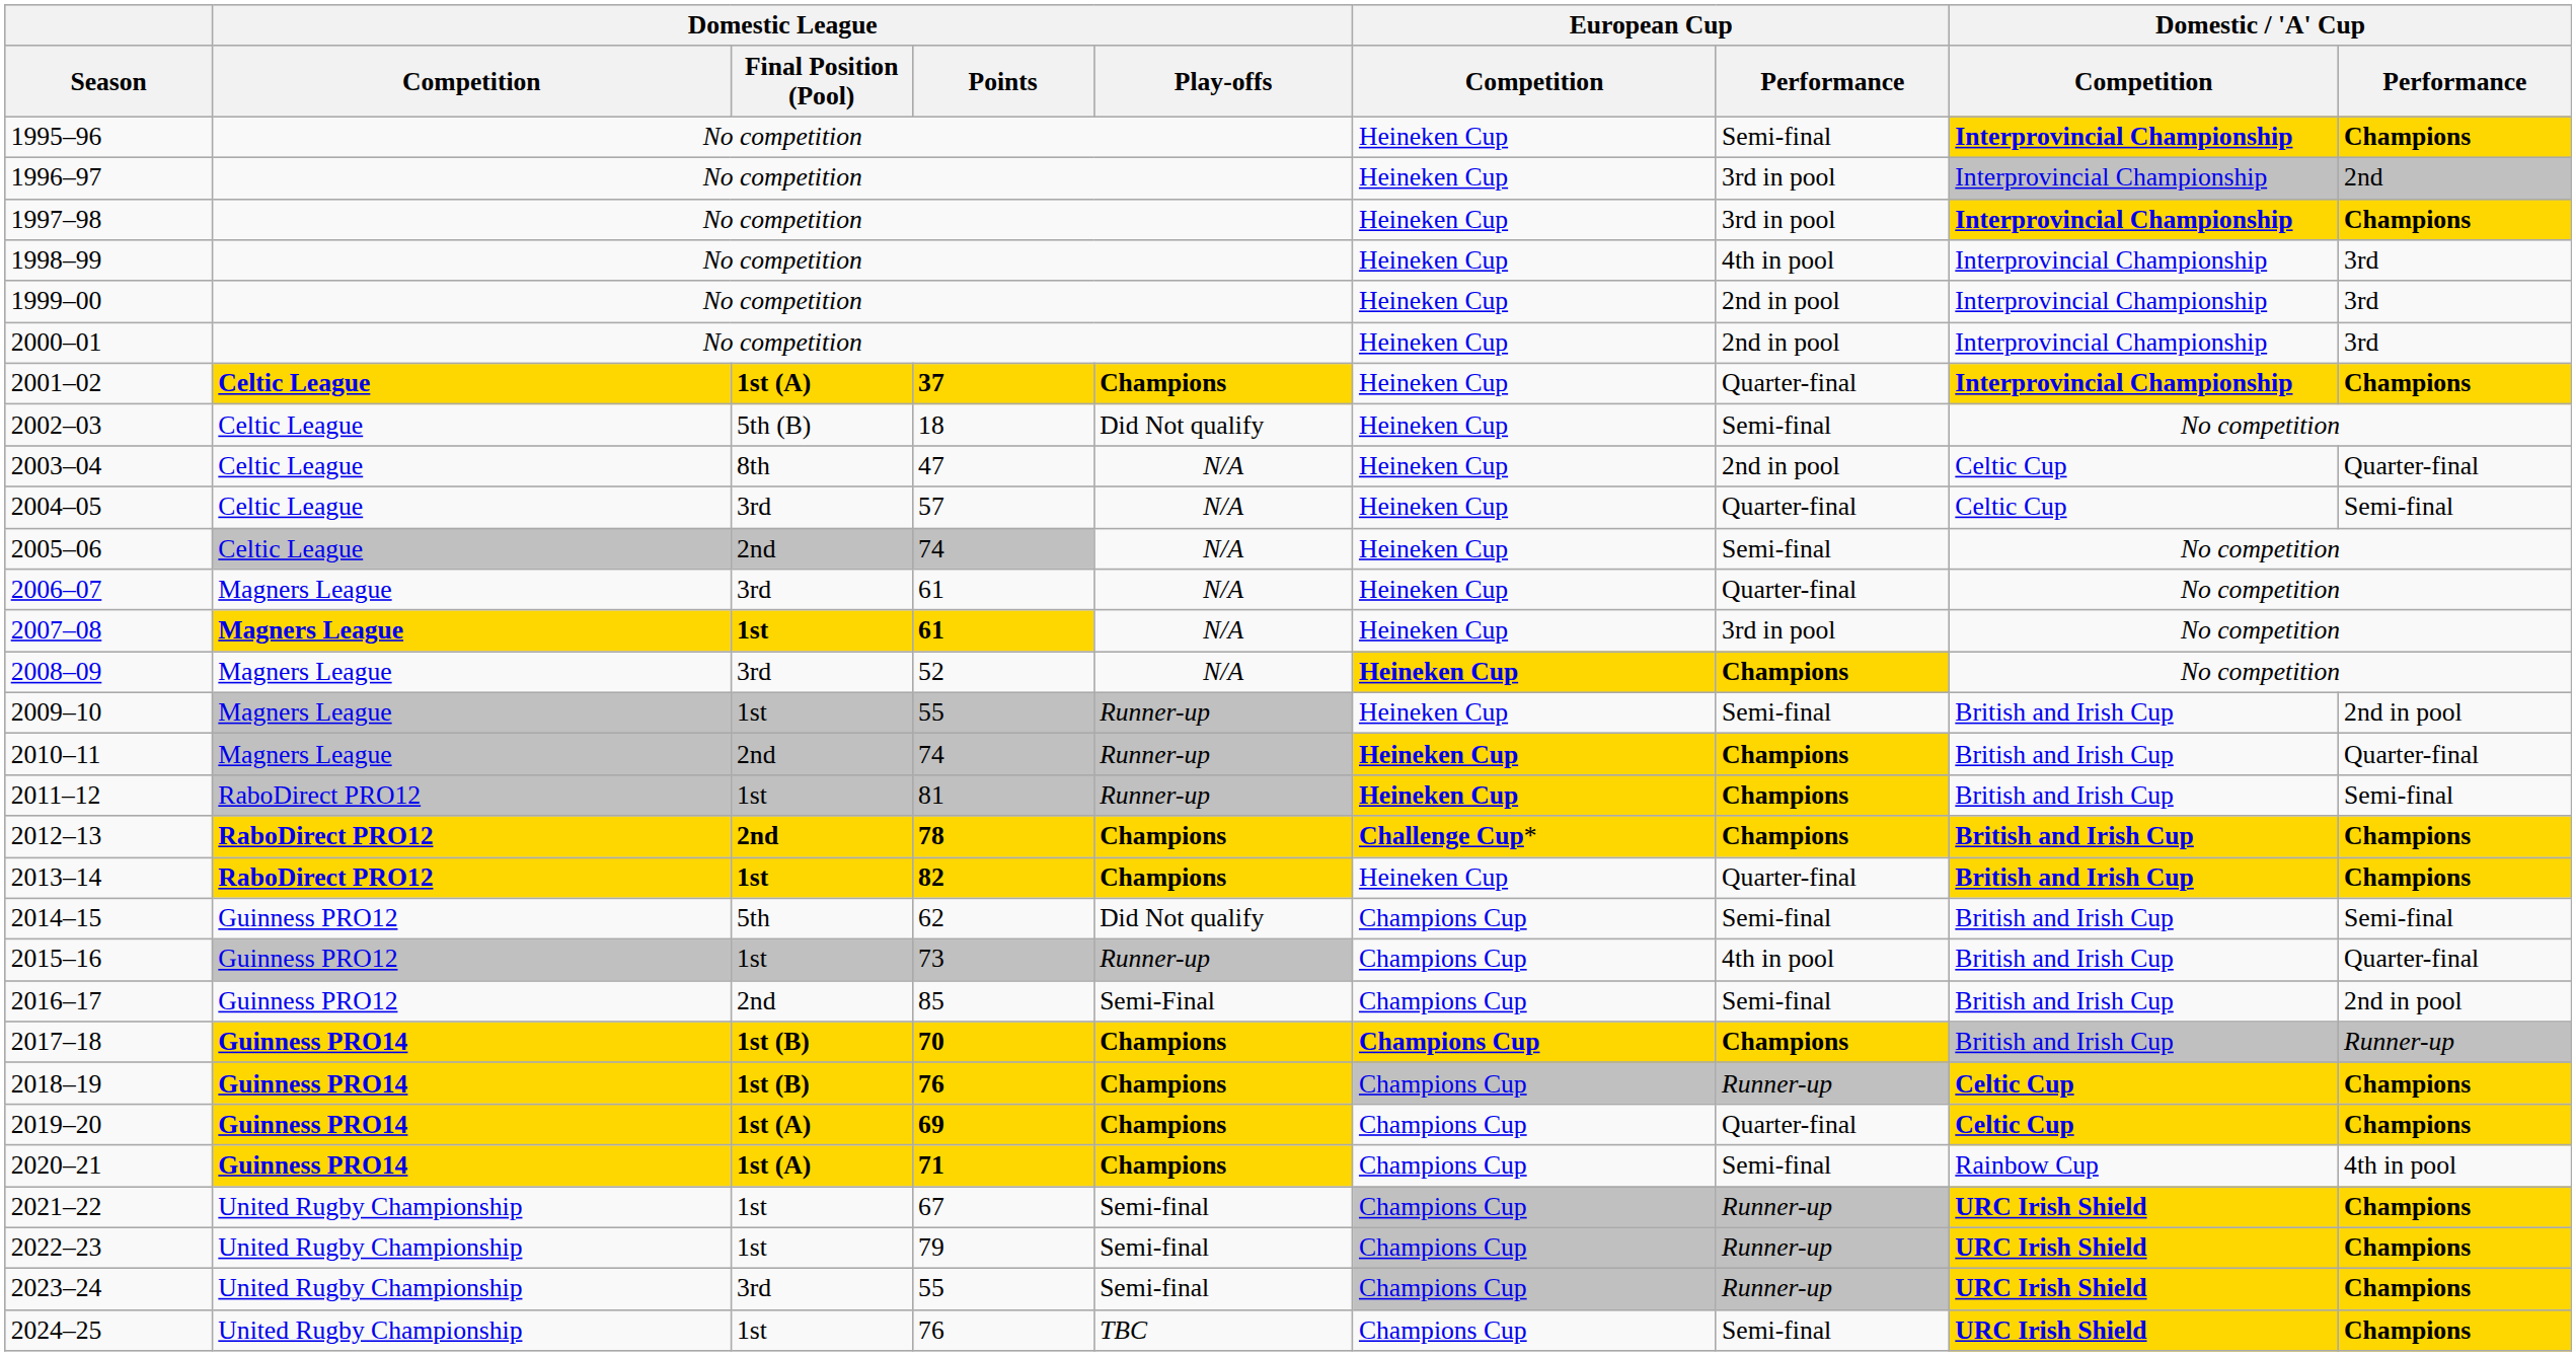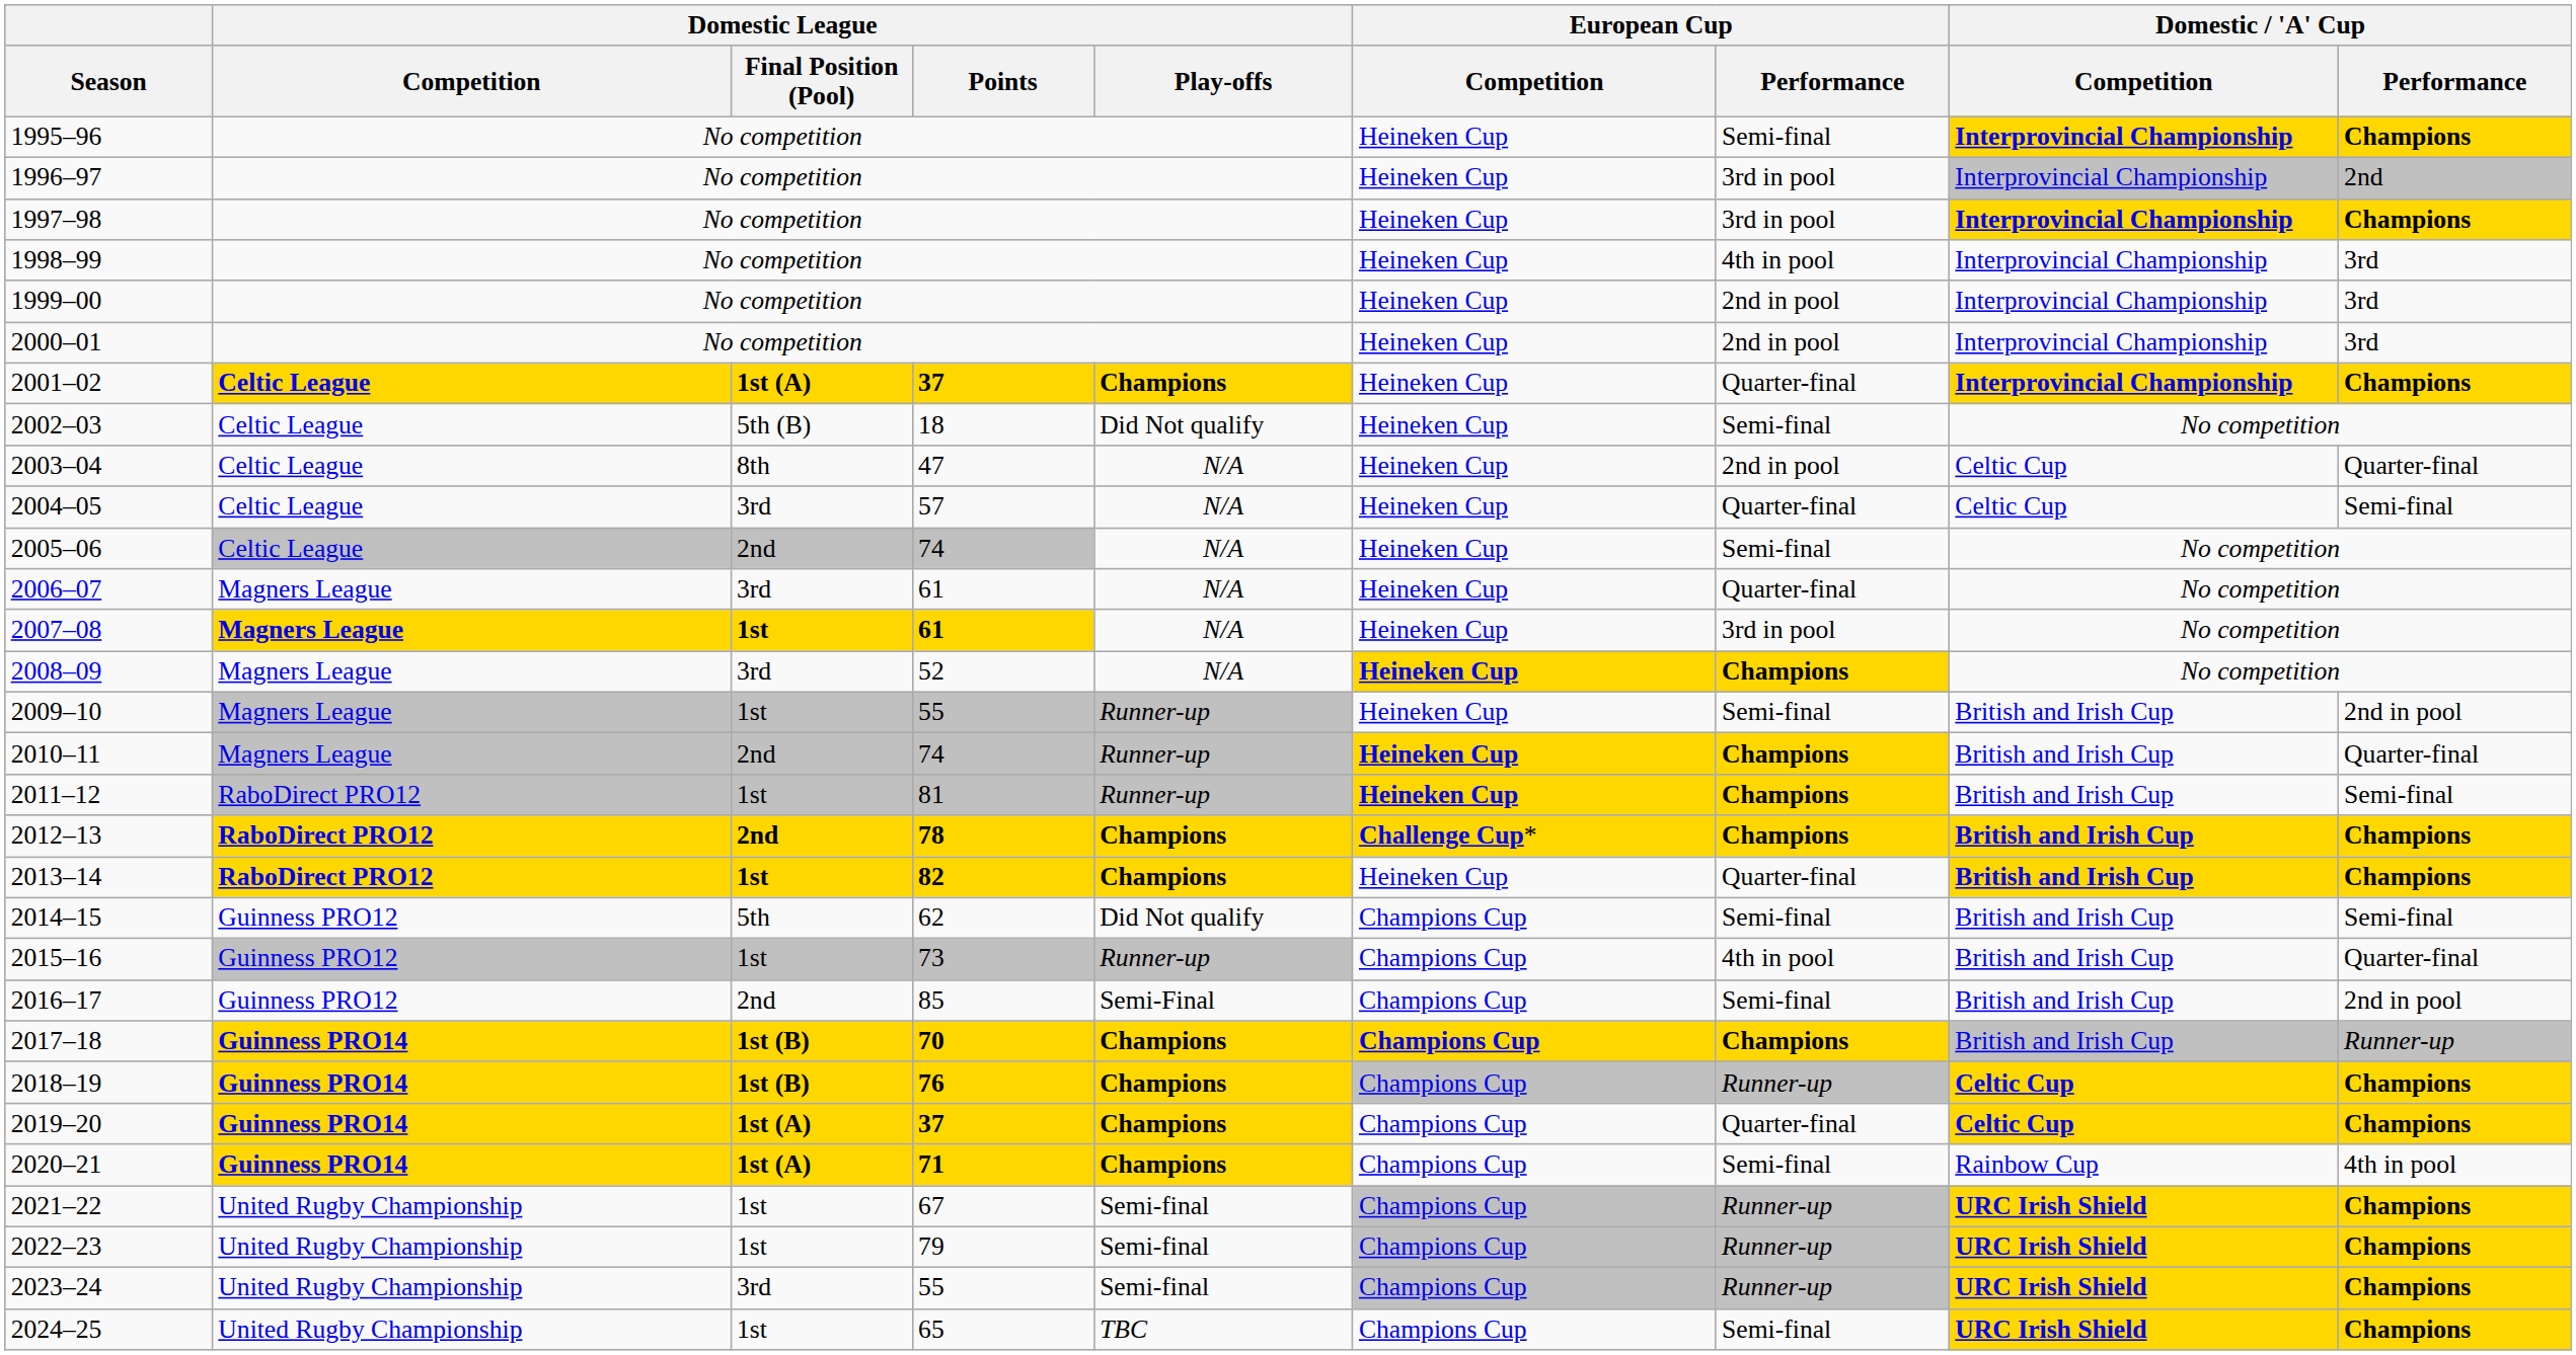 <table class="wikitable collapsible" style="margin:auto; width:100%;">
 <tr>
 <th colspan="1"></th>
 <th colspan="4">Domestic League</th>
 <th colspan="2">European Cup</th>
 <th colspan="2">Domestic / 'A' Cup</th>
 </tr>
 <tr>
 <th style="text-align:center; width:8%;">Season</th>
 <th style="text-align:center; width:20%;">Competition</th>
 <th style="text-align:center; width:7%;">Final Position (Pool)</th>
 <th style="text-align:center; width:7%;">Points</th>
 <th style="text-align:center; width:10%;">Play-offs</th>
 <th style="text-align:center; width:14%;">Competition</th>
 <th style="text-align:center; width:9%;">Performance</th>
 <th style="text-align:center; width:15%;">Competition</th>
 <th style="text-align:center; width:9%;">Performance</th>
 </tr>
 <tr>
 <td>1995–96</td>
 <td style="text-align:center" colspan=4><em>No competition </em></td>
 <td><a href='#'>Heineken Cup</a></td>
 <td>Semi-final</td>
 <td style="background: gold"><strong><a href='#'>Interprovincial Championship</a></strong></td>
 <td style="background: gold"><strong>Champions</strong></td>
 </tr>
 <tr>
 <td>1996–97</td>
 <td style="text-align:center" colspan=4><em>No competition </em></td>
 <td><a href='#'>Heineken Cup</a></td>
 <td>3rd in pool</td>
 <td style="background: silver"><a href='#'>Interprovincial Championship</a></td>
 <td style="background: silver">2nd</td>
 </tr>
 <tr>
 <td>1997–98</td>
 <td style="text-align:center" colspan=4><em>No competition </em></td>
 <td><a href='#'>Heineken Cup</a></td>
 <td>3rd in pool</td>
 <td style="background: gold"><strong><a href='#'>Interprovincial Championship</a></strong></td>
 <td style="background: gold"><strong>Champions</strong></td>
 </tr>
 <tr>
 <td>1998–99</td>
 <td style="text-align:center" colspan=4><em>No competition </em></td>
 <td><a href='#'>Heineken Cup</a></td>
 <td>4th in pool</td>
 <td><a href='#'>Interprovincial Championship</a></td>
 <td>3rd</td>
 </tr>
 <tr>
 <td>1999–00</td>
 <td style="text-align:center" colspan=4><em>No competition </em></td>
 <td><a href='#'>Heineken Cup</a></td>
 <td>2nd in pool</td>
 <td><a href='#'>Interprovincial Championship</a></td>
 <td>3rd</td>
 </tr>
 <tr>
 <td>2000–01</td>
 <td style="text-align:center" colspan=4><em>No competition </em></td>
 <td><a href='#'>Heineken Cup</a></td>
 <td>2nd in pool</td>
 <td><a href='#'>Interprovincial Championship</a></td>
 <td>3rd</td>
 </tr>
 <tr>
 <td>2001–02</td>
 <td style="background: gold"><strong><a href='#'>Celtic League</a></strong></td>
 <td style="background: gold"><strong>1st (A)</strong></td>
 <td style="background: gold"><strong>37</strong></td>
 <td style="background: gold"><strong>Champions</strong></td>
 <td><a href='#'>Heineken Cup</a></td>
 <td>Quarter-final</td>
 <td style="background: gold"><strong><a href='#'>Interprovincial Championship</a></strong></td>
 <td style="background: gold"><strong>Champions</strong></td>
 </tr>
 <tr>
 <td>2002–03</td>
 <td><a href='#'>Celtic League</a></td>
 <td>5th (B)</td>
 <td>18</td>
 <td>Did Not qualify</td>
 <td><a href='#'>Heineken Cup</a></td>
 <td>Semi-final</td>
 <td style="text-align:center" colspan=2><em>No competition </em></td>
 </tr>
 <tr>
 <td>2003–04</td>
 <td><a href='#'>Celtic League</a></td>
 <td>8th</td>
 <td>47</td>
 <td style="text-align:center"><em>N/A</em></td>
 <td><a href='#'>Heineken Cup</a></td>
 <td>2nd in pool</td>
 <td><a href='#'>Celtic Cup</a></td>
 <td>Quarter-final</td>
 </tr>
 <tr>
 <td>2004–05</td>
 <td><a href='#'>Celtic League</a></td>
 <td>3rd</td>
 <td>57</td>
 <td style="text-align:center"><em>N/A</em></td>
 <td><a href='#'>Heineken Cup</a></td>
 <td>Quarter-final</td>
 <td><a href='#'>Celtic Cup</a></td>
 <td>Semi-final</td>
 </tr>
 <tr>
 <td>2005–06</td>
 <td style="background: silver"><a href='#'>Celtic League</a></td>
 <td style="background: silver">2nd</td>
 <td style="background: silver">74</td>
 <td style="text-align:center"><em>N/A</em></td>
 <td><a href='#'>Heineken Cup</a></td>
 <td>Semi-final</td>
 <td style="text-align:center" colspan=2><em>No competition </em></td>
 </tr>
 <tr>
 <td><a href='#'>2006–07</a></td>
 <td><a href='#'>Magners League</a></td>
 <td>3rd</td>
 <td>61</td>
 <td style="text-align:center"><em>N/A</em></td>
 <td><a href='#'>Heineken Cup</a></td>
 <td>Quarter-final</td>
 <td style="text-align:center" colspan=2><em>No competition </em></td>
 </tr>
 <tr>
 <td><a href='#'>2007–08</a></td>
 <td style="background: gold"><strong><a href='#'>Magners League</a></strong></td>
 <td style="background: gold"><strong>1st</strong></td>
 <td style="background: gold"><strong>61</strong></td>
 <td style="text-align:center"><em>N/A</em></td>
 <td><a href='#'>Heineken Cup</a></td>
 <td>3rd in pool</td>
 <td style="text-align:center" colspan=2><em>No competition </em></td>
 </tr>
 <tr>
 <td><a href='#'>2008–09</a></td>
 <td><a href='#'>Magners League</a></td>
 <td>3rd</td>
 <td>52</td>
 <td style="text-align:center"><em>N/A</em></td>
 <td style="background: gold"><strong><a href='#'>Heineken Cup</a></strong></td>
 <td style="background: gold"><strong>Champions</strong></td>
 <td style="text-align:center" colspan=2><em>No competition </em></td>
 </tr>
 <tr>
 <td>2009–10</td>
 <td style="background: silver"><a href='#'>Magners League</a></td>
 <td style="background: silver">1st</td>
 <td style="background: silver">55</td>
 <td style="background: silver"><em>Runner-up</em></td>
 <td><a href='#'>Heineken Cup</a></td>
 <td>Semi-final</td>
 <td><a href='#'>British and Irish Cup</a></td>
 <td>2nd in pool</td>
 </tr>
 <tr>
 <td>2010–11</td>
 <td style="background: silver"><a href='#'>Magners League</a></td>
 <td style="background: silver">2nd</td>
 <td style="background: silver">74</td>
 <td style="background: silver"><em>Runner-up</em></td>
 <td style="background: gold"><strong><a href='#'>Heineken Cup</a></strong></td>
 <td style="background: gold"><strong>Champions</strong></td>
 <td><a href='#'>British and Irish Cup</a></td>
 <td>Quarter-final</td>
 </tr>
 <tr>
 <td>2011–12</td>
 <td style="background: silver"><a href='#'>RaboDirect PRO12</a></td>
 <td style="background: silver">1st</td>
 <td style="background: silver">81</td>
 <td style="background: silver"><em>Runner-up</em></td>
 <td style="background: gold"><strong><a href='#'>Heineken Cup</a></strong></td>
 <td style="background: gold"><strong>Champions</strong></td>
 <td><a href='#'>British and Irish Cup</a></td>
 <td>Semi-final</td>
 </tr>
 <tr>
 <td>2012–13</td>
 <td style="background: gold"><strong><a href='#'>RaboDirect PRO12</a></strong></td>
 <td style="background: gold"><strong>2nd</strong></td>
 <td style="background: gold"><strong>78</strong></td>
 <td style="background: gold"><strong>Champions</strong></td>
 <td style="background: gold"><strong><a href='#'>Challenge Cup</a></strong>*</td>
 <td style="background: gold"><strong>Champions</strong></td>
 <td style="background: gold"><strong><a href='#'>British and Irish Cup</a></strong></td>
 <td style="background: gold"><strong>Champions</strong></td>
 </tr>
 <tr>
 <td>2013–14</td>
 <td style="background: gold"><strong><a href='#'>RaboDirect PRO12</a></strong></td>
 <td style="background: gold"><strong>1st</strong></td>
 <td style="background: gold"><strong>82</strong></td>
 <td style="background: gold"><strong>Champions</strong></td>
 <td><a href='#'>Heineken Cup</a></td>
 <td>Quarter-final</td>
 <td style="background: gold"><strong><a href='#'>British and Irish Cup</a></strong></td>
 <td style="background: gold"><strong>Champions</strong></td>
 </tr>
 <tr>
 <td>2014–15</td>
 <td><a href='#'>Guinness PRO12</a></td>
 <td>5th</td>
 <td>62</td>
 <td>Did Not qualify</td>
 <td><a href='#'>Champions Cup</a></td>
 <td>Semi-final</td>
 <td><a href='#'>British and Irish Cup</a></td>
 <td>Semi-final</td>
 </tr>
 <tr>
 <td>2015–16</td>
 <td style="background: silver"><a href='#'>Guinness PRO12</a></td>
 <td style="background: silver">1st</td>
 <td style="background: silver">73</td>
 <td style="background: silver"><em>Runner-up</em></td>
 <td><a href='#'>Champions Cup</a></td>
 <td>4th in pool</td>
 <td><a href='#'>British and Irish Cup</a></td>
 <td>Quarter-final</td>
 </tr>
 <tr>
 <td>2016–17</td>
 <td><a href='#'>Guinness PRO12</a></td>
 <td>2nd</td>
 <td>85</td>
 <td>Semi-Final</td>
 <td><a href='#'>Champions Cup</a></td>
 <td>Semi-final</td>
 <td><a href='#'>British and Irish Cup</a></td>
 <td>2nd in pool</td>
 </tr>
 <tr>
 <td>2017–18</td>
 <td style="background: gold"><strong><a href='#'>Guinness PRO14</a></strong></td>
 <td style="background: gold"><strong>1st (B)</strong></td>
 <td style="background: gold"><strong>70</strong></td>
 <td style="background: gold"><strong>Champions</strong></td>
 <td style="background: gold"><strong><a href='#'>Champions Cup</a></strong></td>
 <td style="background: gold"><strong>Champions</strong></td>
 <td style="background: silver"><a href='#'>British and Irish Cup</a></td>
 <td style="background: silver"><em>Runner-up</em></td>
 </tr>
 <tr>
 <td>2018–19</td>
 <td style="background: gold"><strong><a href='#'>Guinness PRO14</a></strong></td>
 <td style="background: gold"><strong>1st (B)</strong></td>
 <td style="background: gold"><strong>76</strong></td>
 <td style="background: gold"><strong>Champions</strong></td>
 <td style="background: silver"><a href='#'>Champions Cup</a></td>
 <td style="background: silver"><em>Runner-up</em></td>
 <td style="background: gold"><strong><a href='#'>Celtic Cup</a></strong></td>
 <td style="background: gold"><strong>Champions</strong></td>
 </tr>
 <tr>
 <td>2019–20</td>
 <td style="background: gold"><strong><a href='#'>Guinness PRO14</a></strong></td>
 <td style="background: gold"><strong>1st (A)</strong></td>
-<td style="background: gold"><strong>69</strong></td>
+<td style="background: gold"><strong>37</strong></td>
 <td style="background: gold"><strong>Champions</strong></td>
 <td><a href='#'>Champions Cup</a></td>
 <td>Quarter-final</td>
 <td style="background: gold"><strong><a href='#'>Celtic Cup</a></strong></td>
 <td style="background: gold"><strong>Champions</strong></td>
 </tr>
 <tr>
 <td>2020–21</td>
 <td style="background: gold"><strong><a href='#'>Guinness PRO14</a></strong></td>
 <td style="background: gold"><strong>1st (A)</strong></td>
 <td style="background: gold"><strong>71</strong></td>
 <td style="background: gold"><strong>Champions</strong></td>
 <td><a href='#'>Champions Cup</a></td>
 <td>Semi-final</td>
 <td><a href='#'>Rainbow Cup</a></td>
 <td>4th in pool</td>
 </tr>
 <tr>
 <td>2021–22</td>
 <td><a href='#'>United Rugby Championship</a></td>
 <td>1st</td>
 <td>67</td>
 <td>Semi-final</td>
 <td style="background: silver"><a href='#'>Champions Cup</a></td>
 <td style="background: silver"><em>Runner-up</em></td>
 <td style="background: gold"><strong><a href='#'>URC Irish Shield</a></strong></td>
 <td style="background: gold"><strong>Champions</strong></td>
 </tr>
 <tr>
 <td>2022–23</td>
 <td><a href='#'>United Rugby Championship</a></td>
 <td>1st</td>
 <td>79</td>
 <td>Semi-final</td>
 <td style="background: silver"><a href='#'>Champions Cup</a></td>
 <td style="background: silver"><em>Runner-up</em></td>
 <td style="background: gold"><strong><a href='#'>URC Irish Shield</a></strong></td>
 <td style="background: gold"><strong>Champions</strong></td>
 </tr>
 <tr>
 <td>2023–24</td>
 <td><a href='#'>United Rugby Championship</a></td>
 <td>3rd</td>
 <td>55</td>
 <td>Semi-final</td>
 <td style="background: silver"><a href='#'>Champions Cup</a></td>
 <td style="background: silver"><em>Runner-up</em></td>
 <td style="background: gold"><strong><a href='#'>URC Irish Shield</a></strong></td>
 <td style="background: gold"><strong>Champions</strong></td>
 </tr>
 <tr>
 <td>2024–25</td>
 <td><a href='#'>United Rugby Championship</a></td>
 <td>1st</td>
-<td>76</td>
+<td>65</td>
 <td><em>TBC</em></td>
 <td><a href='#'>Champions Cup</a></td>
 <td>Semi-final</td>
 <td style="background: gold"><strong><a href='#'>URC Irish Shield</a></strong></td>
 <td style="background: gold"><strong>Champions</strong></td>
 </tr>
 </table>
